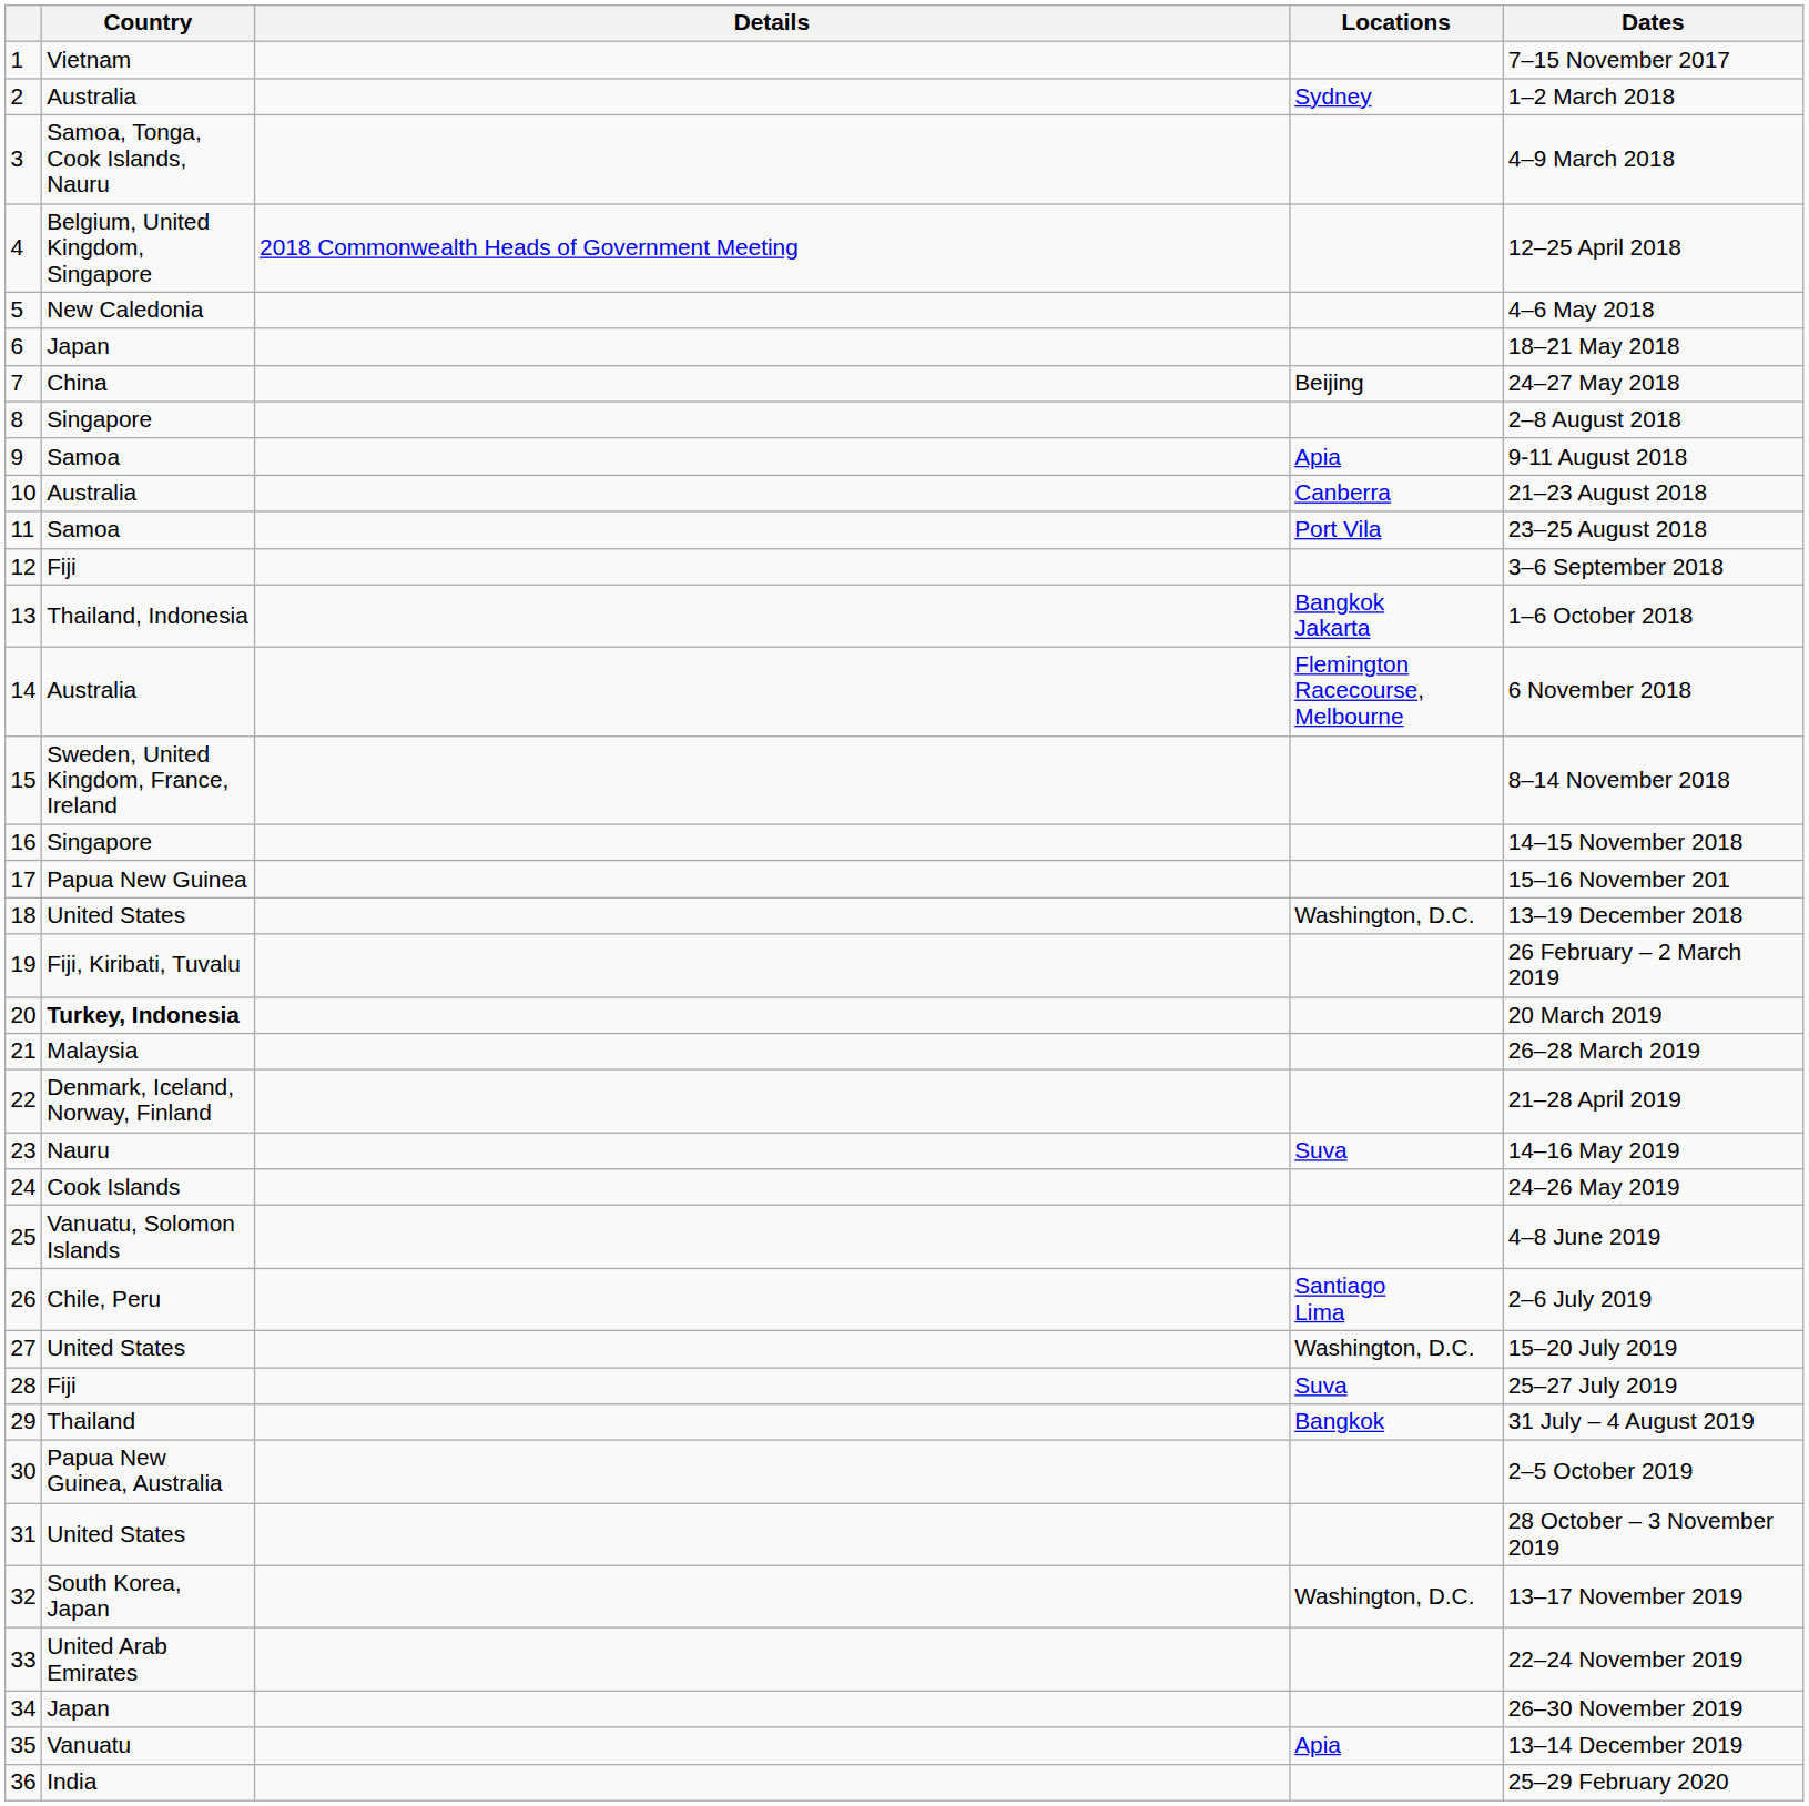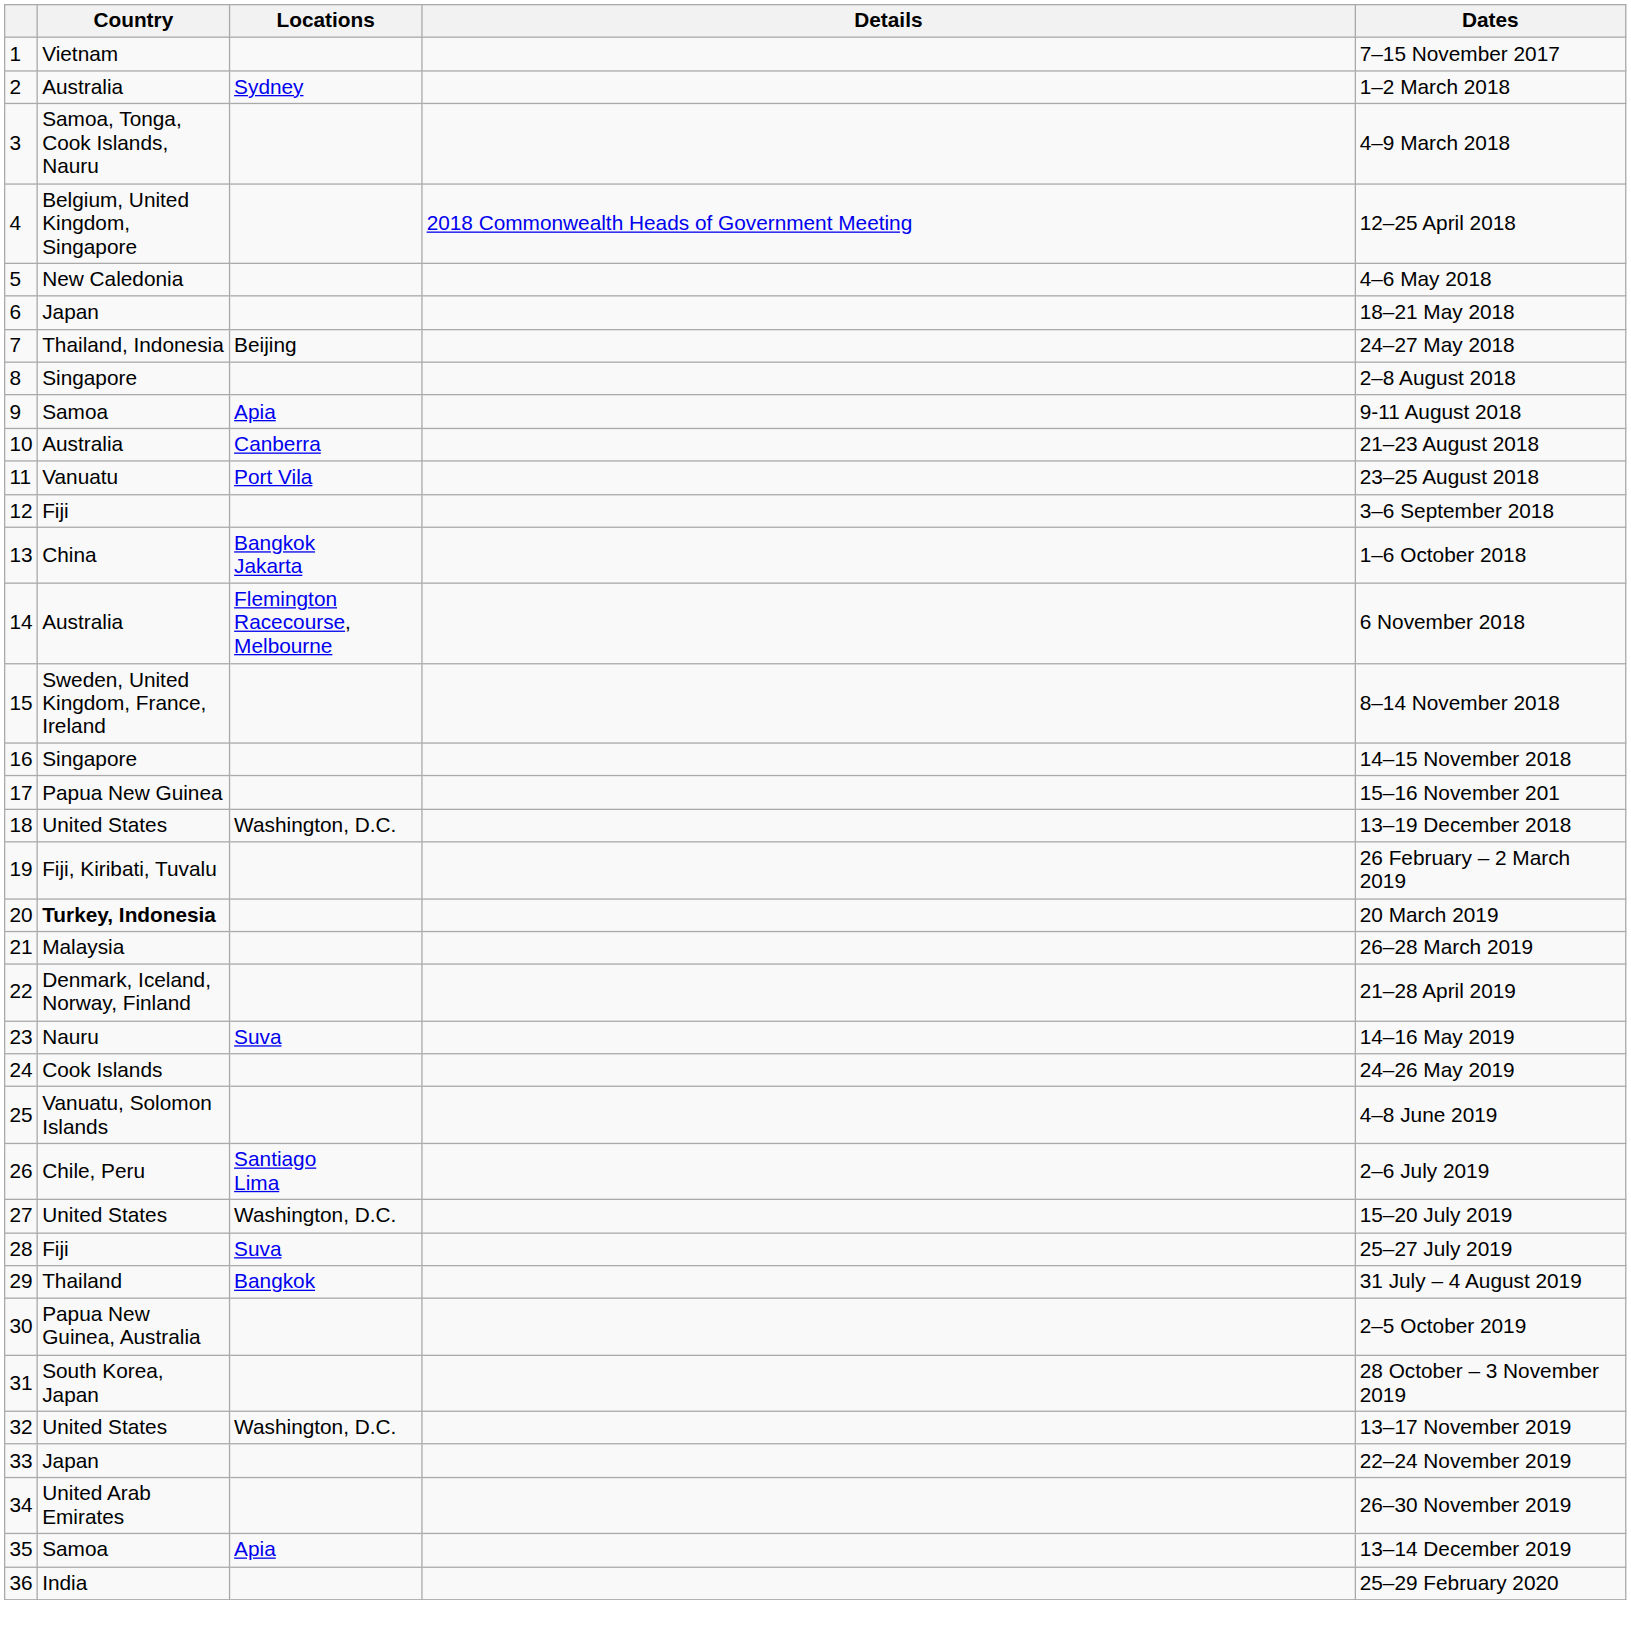 <table class="wikitable sortable">
 <tr>
 <th></th>
 <th style="width: 12%;">Country</th>
+<th style="width: 12%;">Locations</th>
 <th style="width: 59%;">Details</th>
-<th style="width: 12%;">Locations</th>
 <th style="width: 17%;">Dates</th>
 </tr>
 <tr>
 <td>1</td>
 <td>Vietnam</td>
 <td></td>
 <td></td>
 <td>7–15 November 2017</td>
 </tr>
 <tr>
 <td>2</td>
 <td>Australia</td>
+<td><a href='#'>Sydney</a></td>
 <td></td>
-<td><a href='#'>Sydney</a></td>
 <td>1–2 March 2018</td>
 </tr>
 <tr>
 <td>3</td>
 <td>Samoa, Tonga, Cook Islands, Nauru</td>
 <td></td>
 <td></td>
 <td>4–9 March 2018</td>
 </tr>
 <tr>
 <td>4</td>
 <td>Belgium, United Kingdom, Singapore</td>
+<td></td>
 <td><a href='#'>2018 Commonwealth Heads of Government Meeting</a></td>
-<td></td>
 <td>12–25 April 2018</td>
 </tr>
 <tr>
 <td>5</td>
 <td>New Caledonia</td>
 <td></td>
 <td></td>
 <td>4–6 May 2018</td>
 </tr>
 <tr>
 <td>6</td>
 <td>Japan</td>
 <td></td>
 <td></td>
 <td>18–21 May 2018</td>
 </tr>
 <tr>
 <td>7</td>
-<td>China</td>
+<td>Thailand, Indonesia</td>
+<td>Beijing</td>
 <td></td>
-<td>Beijing</td>
 <td>24–27 May 2018</td>
 </tr>
 <tr>
 <td>8</td>
 <td>Singapore</td>
 <td></td>
 <td></td>
 <td>2–8 August 2018</td>
 </tr>
 <tr>
 <td>9</td>
 <td>Samoa</td>
+<td><a href='#'>Apia</a></td>
 <td></td>
-<td><a href='#'>Apia</a></td>
 <td>9-11 August 2018</td>
 </tr>
 <tr>
 <td>10</td>
 <td>Australia</td>
+<td><a href='#'>Canberra</a></td>
 <td></td>
-<td><a href='#'>Canberra</a></td>
 <td>21–23 August 2018</td>
 </tr>
 <tr>
 <td>11</td>
-<td>Samoa</td>
+<td>Vanuatu</td>
+<td><a href='#'>Port Vila</a></td>
 <td></td>
-<td><a href='#'>Port Vila</a></td>
 <td>23–25 August 2018</td>
 </tr>
 <tr>
 <td>12</td>
 <td>Fiji</td>
 <td></td>
 <td></td>
 <td>3–6 September 2018</td>
 </tr>
 <tr>
 <td>13</td>
-<td>Thailand, Indonesia</td>
+<td>China</td>
+<td><a href='#'>Bangkok</a><br><a href='#'>Jakarta</a></td>
 <td></td>
-<td><a href='#'>Bangkok</a><br><a href='#'>Jakarta</a></td>
 <td>1–6 October 2018</td>
 </tr>
 <tr>
 <td>14</td>
 <td>Australia</td>
+<td><a href='#'>Flemington Racecourse</a>, <a href='#'>Melbourne</a></td>
 <td></td>
-<td><a href='#'>Flemington Racecourse</a>, <a href='#'>Melbourne</a></td>
 <td>6 November 2018</td>
 </tr>
 <tr>
 <td>15</td>
 <td>Sweden, United Kingdom, France, Ireland</td>
 <td></td>
 <td></td>
 <td>8–14 November 2018</td>
 </tr>
 <tr>
 <td>16</td>
 <td>Singapore</td>
 <td></td>
 <td></td>
 <td>14–15 November 2018</td>
 </tr>
 <tr>
 <td>17</td>
 <td>Papua New Guinea</td>
 <td></td>
 <td></td>
 <td>15–16 November 201</td>
 </tr>
 <tr>
 <td>18</td>
 <td>United States</td>
+<td>Washington, D.C.</td>
 <td></td>
-<td>Washington, D.C.</td>
 <td>13–19 December 2018</td>
 </tr>
 <tr>
 <td>19</td>
 <td>Fiji, Kiribati, Tuvalu</td>
 <td></td>
 <td></td>
 <td>26 February – 2 March 2019</td>
 </tr>
 <tr>
 <td>20</td>
 <td><strong>Turkey, Indonesia</strong></td>
 <td></td>
 <td></td>
 <td>20 March 2019</td>
 </tr>
 <tr>
 <td>21</td>
 <td>Malaysia</td>
 <td></td>
 <td></td>
 <td>26–28 March 2019</td>
 </tr>
 <tr>
 <td>22</td>
 <td>Denmark, Iceland, Norway, Finland</td>
 <td></td>
 <td></td>
 <td>21–28 April 2019</td>
 </tr>
 <tr>
 <td>23</td>
 <td>Nauru</td>
+<td><a href='#'>Suva</a></td>
 <td></td>
-<td><a href='#'>Suva</a></td>
 <td>14–16 May 2019</td>
 </tr>
 <tr>
 <td>24</td>
 <td>Cook Islands</td>
 <td></td>
 <td></td>
 <td>24–26 May 2019</td>
 </tr>
 <tr>
 <td>25</td>
 <td>Vanuatu, Solomon Islands</td>
 <td></td>
 <td></td>
 <td>4–8 June 2019</td>
 </tr>
 <tr>
 <td>26</td>
 <td>Chile, Peru</td>
+<td><a href='#'>Santiago</a><br><a href='#'>Lima</a></td>
 <td></td>
-<td><a href='#'>Santiago</a><br><a href='#'>Lima</a></td>
 <td>2–6 July 2019</td>
 </tr>
 <tr>
 <td>27</td>
 <td>United States</td>
+<td>Washington, D.C.</td>
 <td></td>
-<td>Washington, D.C.</td>
 <td>15–20 July 2019</td>
 </tr>
 <tr>
 <td>28</td>
 <td>Fiji</td>
+<td><a href='#'>Suva</a></td>
 <td></td>
-<td><a href='#'>Suva</a></td>
 <td>25–27 July 2019</td>
 </tr>
 <tr>
 <td>29</td>
 <td>Thailand</td>
+<td><a href='#'>Bangkok</a></td>
 <td></td>
-<td><a href='#'>Bangkok</a></td>
 <td>31 July – 4 August 2019</td>
 </tr>
 <tr>
 <td>30</td>
 <td>Papua New Guinea, Australia</td>
 <td></td>
 <td></td>
 <td>2–5 October 2019</td>
 </tr>
 <tr>
 <td>31</td>
-<td>United States</td>
+<td>South Korea, Japan</td>
 <td></td>
 <td></td>
 <td>28 October – 3 November 2019</td>
 </tr>
 <tr>
 <td>32</td>
-<td>South Korea, Japan</td>
+<td>United States</td>
+<td>Washington, D.C.</td>
 <td></td>
-<td>Washington, D.C.</td>
 <td>13–17 November 2019</td>
 </tr>
 <tr>
 <td>33</td>
-<td>United Arab Emirates</td>
+<td>Japan</td>
 <td></td>
 <td></td>
 <td>22–24 November 2019</td>
 </tr>
 <tr>
 <td>34</td>
-<td>Japan</td>
+<td>United Arab Emirates</td>
 <td></td>
 <td></td>
 <td>26–30 November 2019</td>
 </tr>
 <tr>
 <td>35</td>
-<td>Vanuatu</td>
+<td>Samoa</td>
+<td><a href='#'>Apia</a></td>
 <td></td>
-<td><a href='#'>Apia</a></td>
 <td>13–14 December 2019</td>
 </tr>
 <tr>
 <td>36</td>
 <td>India</td>
 <td></td>
 <td></td>
 <td>25–29 February 2020</td>
 </tr>
 </table>
